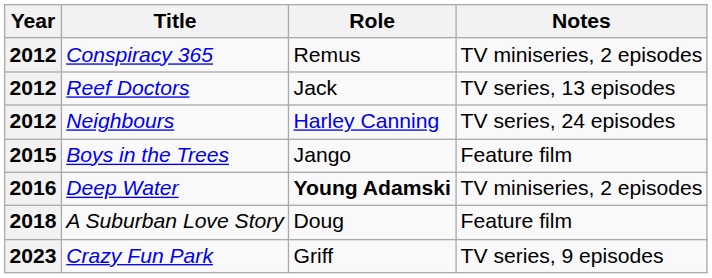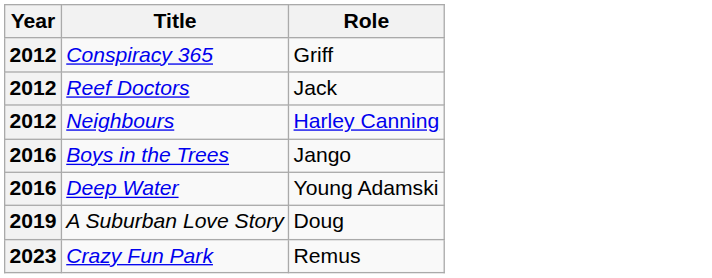 <table class="wikitable sortable plainrowheaders">
 <tr>
 <th scope="col">Year</th>
 <th scope="col">Title</th>
 <th scope="col">Role</th>
-<th scope="col" class="unsortable">Notes</th>
 </tr>
 <tr>
 <th scope="row">2012</th>
 <td><em><a href='#'>Conspiracy 365</a></em></td>
-<td>Remus</td>
-<td>TV miniseries, 2 episodes</td>
+<td>Griff</td>
 </tr>
 <tr>
 <th scope="row">2012</th>
 <td><em><a href='#'>Reef Doctors</a></em></td>
 <td>Jack</td>
-<td>TV series, 13 episodes</td>
 </tr>
 <tr>
 <th scope="row">2012</th>
 <td><em><a href='#'>Neighbours</a></em></td>
 <td><a href='#'>Harley Canning</a></td>
-<td>TV series, 24 episodes</td>
 </tr>
 <tr>
-<th scope="row">2015</th>
+<th scope="row">2016</th>
 <td><em><a href='#'>Boys in the Trees</a></em></td>
 <td>Jango</td>
-<td>Feature film</td>
 </tr>
 <tr>
 <th scope="row">2016</th>
 <td><em><a href='#'>Deep Water</a></em></td>
-<td><strong>Young Adamski</strong></td>
-<td>TV miniseries, 2 episodes</td>
+<td>Young Adamski</td>
 </tr>
 <tr>
-<th scope="row">2018</th>
+<th scope="row">2019</th>
 <td><em>A Suburban Love Story</em></td>
 <td>Doug</td>
-<td>Feature film</td>
 </tr>
 <tr>
 <th scope="row">2023</th>
 <td><em><a href='#'>Crazy Fun Park</a></em></td>
-<td>Griff</td>
-<td>TV series, 9 episodes</td>
+<td>Remus</td>
 </tr>
 </table>
